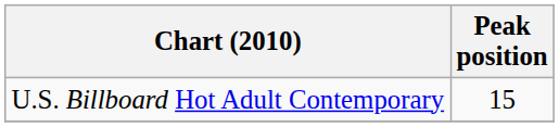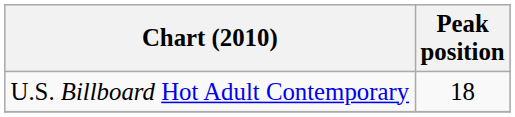 <table class="wikitable">
 <tr>
 <th align="left">Chart (2010)</th>
 <th align="left">Peak<br>position</th>
 </tr>
 <tr>
 <td align="left">U.S. <em>Billboard</em> <a href='#'>Hot Adult Contemporary</a></td>
-<td align="center">15</td>
+<td align="center">18</td>
 </tr>
 <tr>
 </tr>
 </table>
